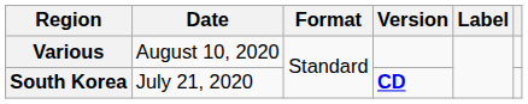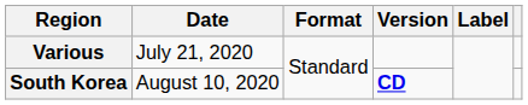 <table class="wikitable plainrowheaders">
 <tr>
 <th scope="col">Region</th>
 <th scope="col">Date</th>
 <th scope="col">Format</th>
 <th scope="col">Version</th>
 <th scope="col">Label</th>
 <th scope="col"></th>
 </tr>
 <tr>
 <th scope="row">Various</th>
-<td>August 10, 2020</td>
+<td>July 21, 2020</td>
 <td rowspan="2">Standard</td>
 <td></td>
 <td rowspan="2"></td>
 <td align="center"></td>
 </tr>
 <tr>
 <th scope="row">South Korea</th>
-<td>July 21, 2020</td>
+<td>August 10, 2020</td>
 <td><strong><a href='#'>CD</a></strong></td>
 <td align="center"></td>
 </tr>
 </table>
